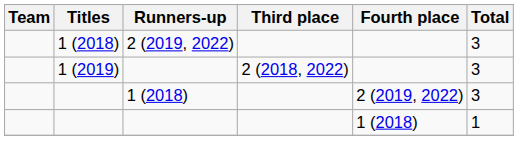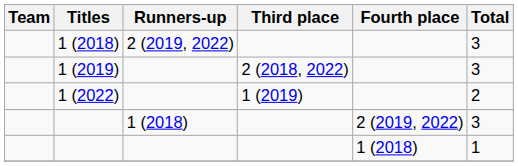 <table class="wikitable sortable">
 <tr>
 <th>Team</th>
 <th>Titles</th>
 <th>Runners-up</th>
 <th>Third place</th>
 <th>Fourth place</th>
 <th>Total</th>
 </tr>
 <tr>
 <td></td>
 <td>1 (<a href='#'>2018</a>)</td>
 <td>2 (<a href='#'>2019</a>, <a href='#'>2022</a>)</td>
 <td></td>
 <td></td>
 <td>3</td>
 </tr>
 <tr>
 <td></td>
 <td>1 (<a href='#'>2019</a>)</td>
 <td></td>
 <td>2 (<a href='#'>2018</a>, <a href='#'>2022</a>)</td>
 <td></td>
 <td>3</td>
 </tr>
 <tr>
 <td></td>
+<td>1 (<a href='#'>2022</a>)</td>
+<td></td>
+<td>1 (<a href='#'>2019</a>)</td>
+<td></td>
+<td>2</td>
+</tr>
+<tr>
+<td></td>
 <td></td>
 <td>1 (<a href='#'>2018</a>)</td>
 <td></td>
 <td>2 (<a href='#'>2019</a>, <a href='#'>2022</a>)</td>
 <td>3</td>
 </tr>
 <tr>
 <td></td>
 <td></td>
 <td></td>
 <td></td>
 <td>1 (<a href='#'>2018</a>)</td>
 <td>1</td>
 </tr>
 <tr>
 </tr>
 </table>
